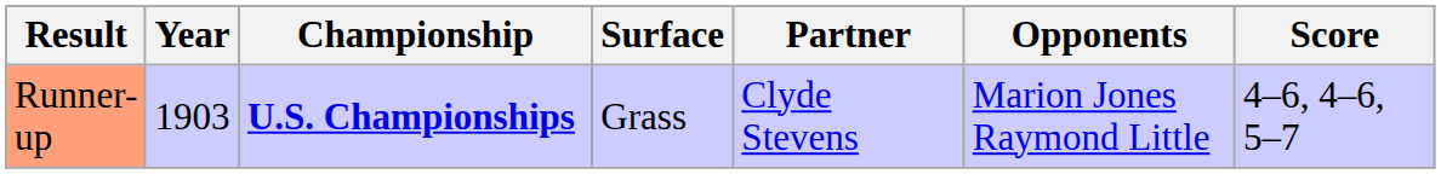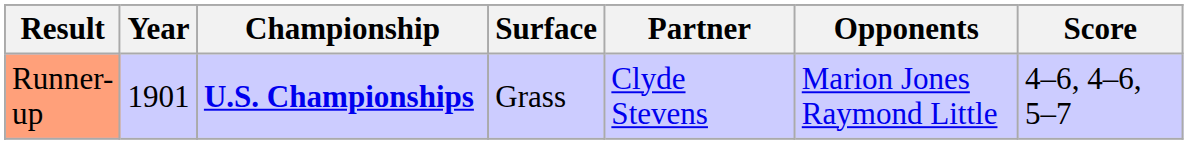 <table class="sortable wikitable">
 <tr>
 <th style="width:40px">Result</th>
 <th style="width:30px">Year</th>
 <th style="width:200px">Championship</th>
 <th style="width:50px">Surface</th>
 <th style="width:150px">Partner</th>
 <th style="width:160px">Opponents</th>
 <th style="width:140px" class="unsortable">Score</th>
 </tr>
 <tr style="background:#ccf;">
 <td style="background:#ffa07a;">Runner-up</td>
-<td>1903</td>
+<td>1901</td>
 <td><strong><a href='#'>U.S. Championships</a></strong></td>
 <td>Grass</td>
 <td> <a href='#'>Clyde Stevens</a></td>
 <td> <a href='#'>Marion Jones</a><br> <a href='#'>Raymond Little</a></td>
 <td>4–6, 4–6, 5–7</td>
 </tr>
 </table>
